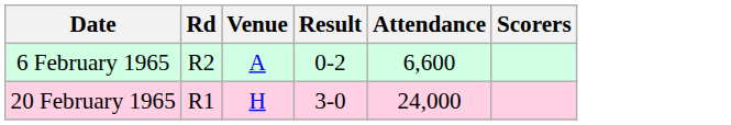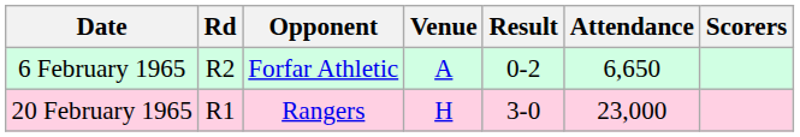 <table class="wikitable sortable" style="font-size:95%; text-align:center">
 <tr>
 <th>Date</th>
 <th>Rd</th>
+<th>Opponent</th>
 <th>Venue</th>
 <th>Result</th>
 <th>Attendance</th>
 <th>Scorers</th>
 </tr>
 <tr bgcolor = "#d0ffe3">
 <td>6 February 1965</td>
 <td>R2</td>
+<td><a href='#'>Forfar Athletic</a></td>
 <td><a href='#'>A</a></td>
 <td>0-2</td>
-<td>6,600</td>
+<td>6,650</td>
 <td></td>
 </tr>
 <tr bgcolor = "#ffd0e3">
 <td>20 February 1965</td>
 <td>R1</td>
+<td><a href='#'>Rangers</a></td>
 <td><a href='#'>H</a></td>
 <td>3-0</td>
-<td>24,000</td>
+<td>23,000</td>
 <td></td>
 </tr>
 </table>
